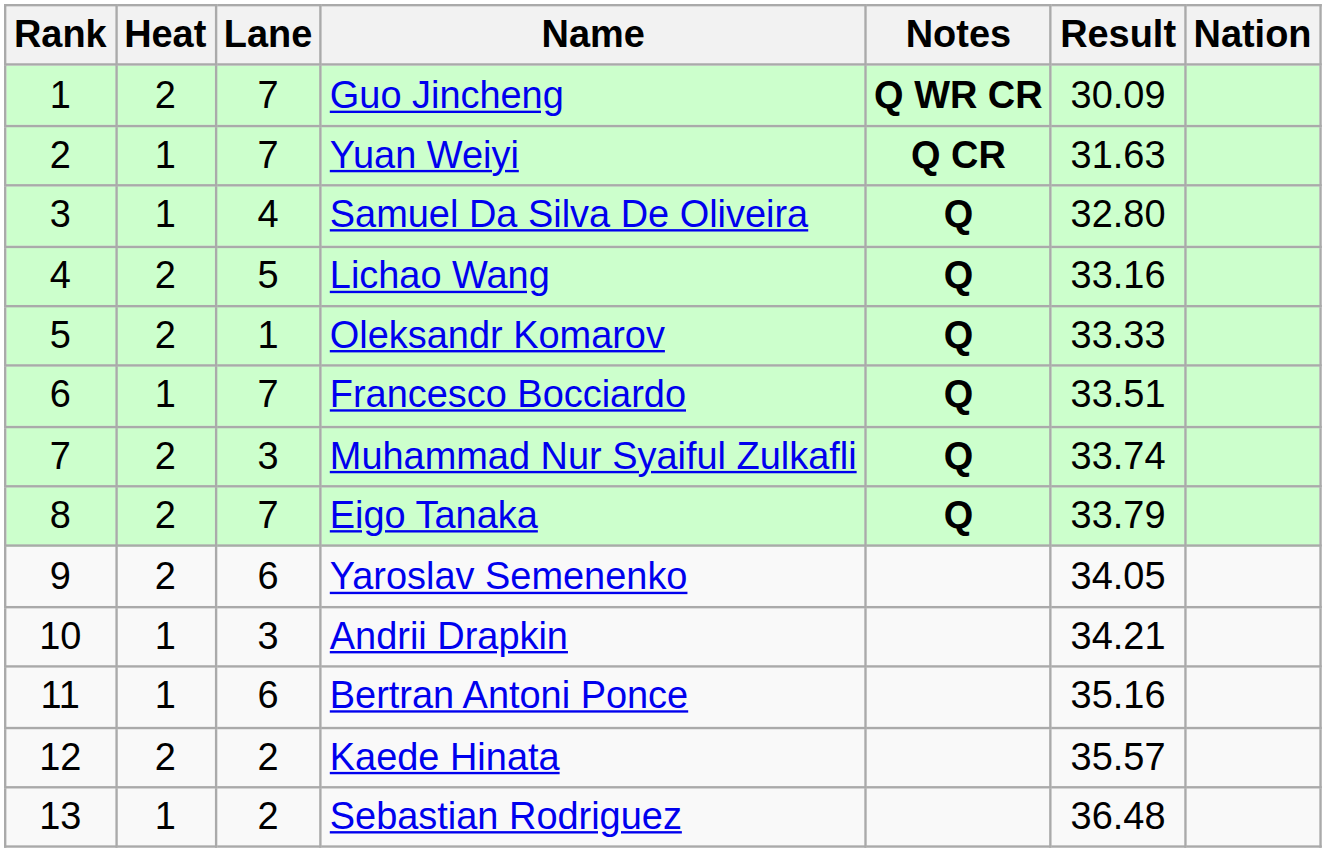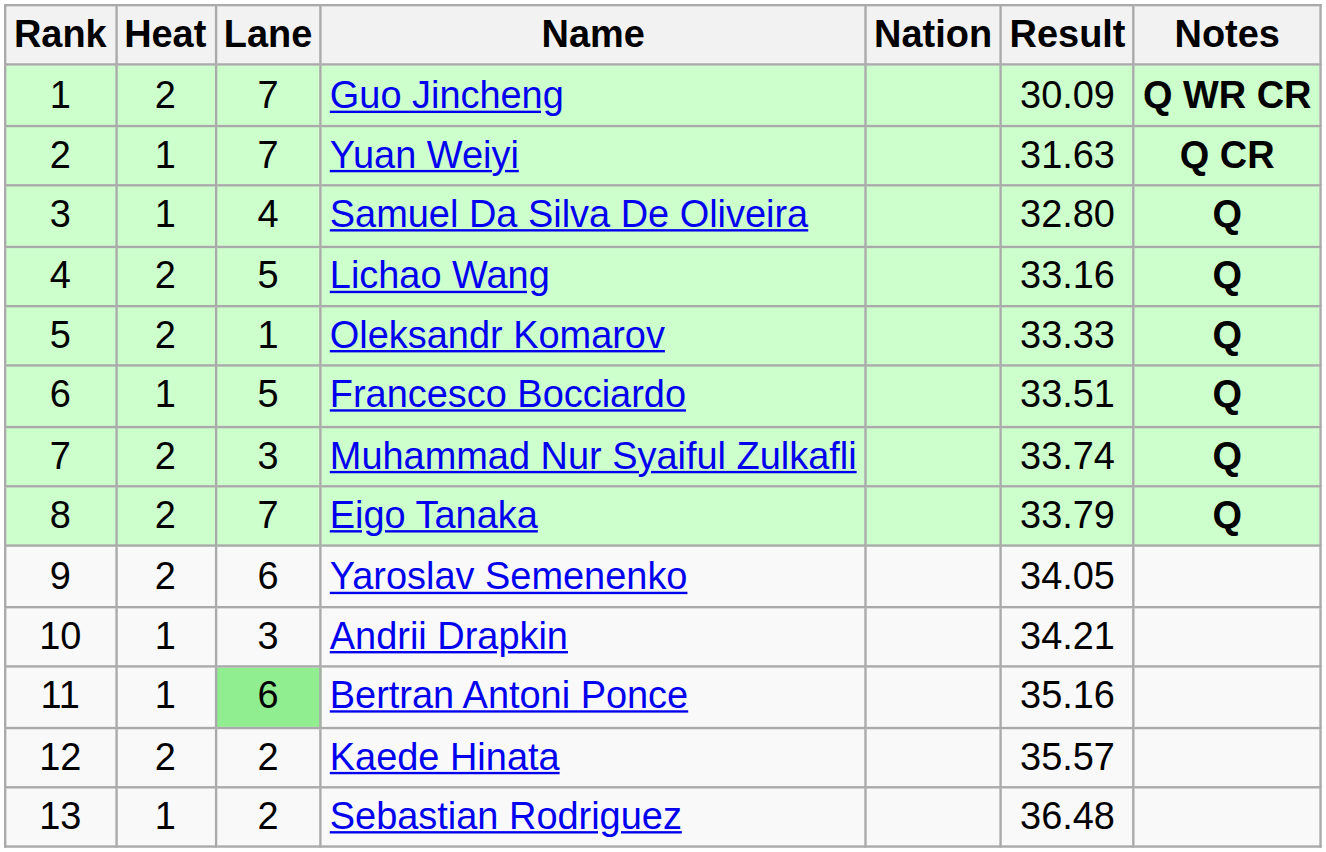 <table class="wikitable sortable" style="text-align:center">
 <tr>
 <th>Rank</th>
 <th>Heat</th>
 <th>Lane</th>
 <th>Name</th>
+<th>Nation</th>
+<th>Result</th>
 <th>Notes</th>
-<th>Result</th>
-<th>Nation</th>
 </tr>
 <tr bgcolor=ccffcc>
 <td>1</td>
 <td>2</td>
 <td>7</td>
 <td align=left><a href='#'>Guo Jincheng</a></td>
+<td align=left></td>
+<td>30.09</td>
 <td><strong>Q WR CR</strong></td>
-<td>30.09</td>
-<td align=left></td>
 </tr>
 <tr bgcolor=ccffcc>
 <td>2</td>
 <td>1</td>
 <td>7</td>
 <td align=left><a href='#'>Yuan Weiyi</a></td>
+<td align=left></td>
+<td>31.63</td>
 <td><strong> Q CR</strong></td>
-<td>31.63</td>
-<td align=left></td>
 </tr>
 <tr bgcolor=ccffcc>
 <td>3</td>
 <td>1</td>
 <td>4</td>
 <td align=left><a href='#'>Samuel Da Silva De Oliveira</a></td>
+<td align=left></td>
+<td>32.80</td>
 <td><strong>Q</strong></td>
-<td>32.80</td>
-<td align=left></td>
 </tr>
 <tr bgcolor=ccffcc>
 <td>4</td>
 <td>2</td>
 <td>5</td>
 <td align=left><a href='#'>Lichao Wang</a></td>
+<td align=left></td>
+<td>33.16</td>
 <td><strong>Q</strong></td>
-<td>33.16</td>
-<td align=left></td>
 </tr>
 <tr bgcolor=ccffcc>
 <td>5</td>
 <td>2</td>
 <td>1</td>
 <td align=left><a href='#'>Oleksandr Komarov</a></td>
+<td align=left></td>
+<td>33.33</td>
 <td><strong>Q</strong></td>
-<td>33.33</td>
-<td align=left></td>
 </tr>
 <tr bgcolor=ccffcc>
 <td>6</td>
 <td>1</td>
-<td>7</td>
+<td>5</td>
 <td align=left><a href='#'>Francesco Bocciardo</a></td>
+<td align=left></td>
+<td>33.51</td>
 <td><strong>Q</strong></td>
-<td>33.51</td>
-<td align=left></td>
 </tr>
 <tr bgcolor=ccffcc>
 <td>7</td>
 <td>2</td>
 <td>3</td>
 <td align=left><a href='#'>Muhammad Nur Syaiful Zulkafli</a></td>
+<td align=left></td>
+<td>33.74</td>
 <td><strong> Q</strong></td>
-<td>33.74</td>
-<td align=left></td>
 </tr>
 <tr bgcolor=ccffcc>
 <td>8</td>
 <td>2</td>
 <td>7</td>
 <td align=left><a href='#'>Eigo Tanaka</a></td>
+<td align=left></td>
+<td>33.79</td>
 <td><strong>Q</strong></td>
-<td>33.79</td>
-<td align=left></td>
 </tr>
 <tr>
 <td>9</td>
 <td>2</td>
 <td>6</td>
 <td align=left><a href='#'>Yaroslav Semenenko</a></td>
+<td align=left></td>
+<td>34.05</td>
 <td></td>
-<td>34.05</td>
-<td align=left></td>
 </tr>
 <tr>
 <td>10</td>
 <td>1</td>
 <td>3</td>
 <td align=left><a href='#'>Andrii Drapkin</a></td>
+<td align=left></td>
+<td>34.21</td>
 <td></td>
-<td>34.21</td>
-<td align=left></td>
 </tr>
 <tr>
 <td>11</td>
 <td>1</td>
-<td>6</td>
+<td style="background: lightgreen;">6</td>
 <td align=left><a href='#'>Bertran Antoni Ponce</a></td>
+<td align=left></td>
+<td>35.16</td>
 <td></td>
-<td>35.16</td>
-<td align=left></td>
 </tr>
 <tr>
 <td>12</td>
 <td>2</td>
 <td>2</td>
 <td align=left><a href='#'>Kaede Hinata</a></td>
+<td align=left></td>
+<td>35.57</td>
 <td></td>
-<td>35.57</td>
-<td align=left></td>
 </tr>
 <tr>
 <td>13</td>
 <td>1</td>
 <td>2</td>
 <td align=left><a href='#'>Sebastian Rodriguez</a></td>
+<td align=left></td>
+<td>36.48</td>
 <td></td>
-<td>36.48</td>
-<td align=left></td>
 </tr>
 </table>
